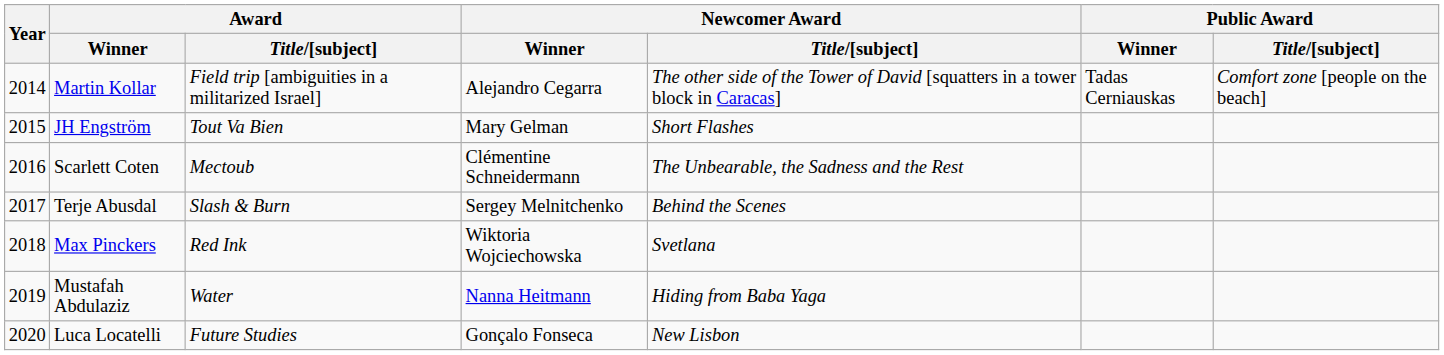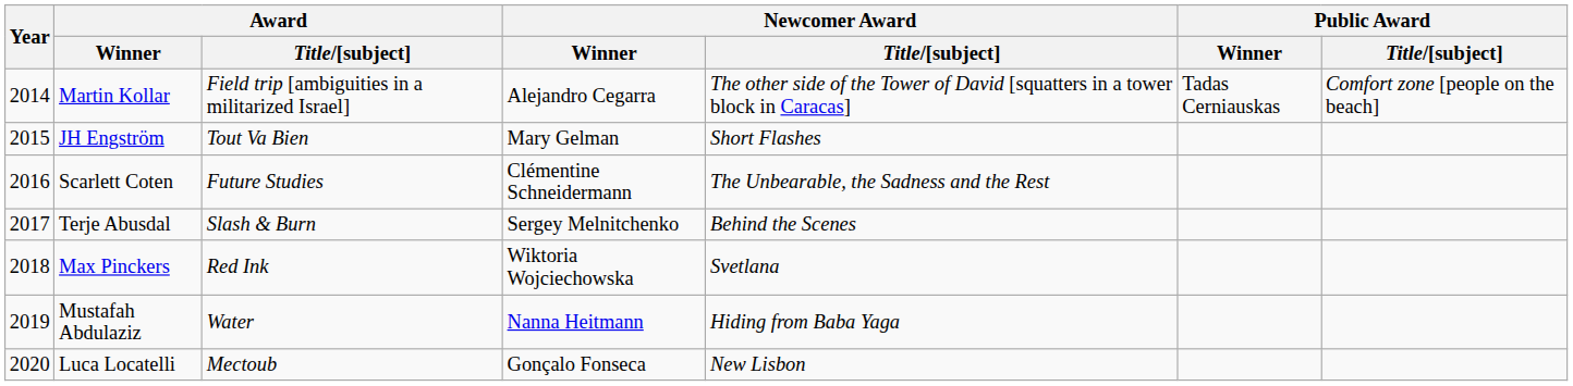 <table class="wikitable">
 <tr>
 <th rowspan="2">Year</th>
 <th colspan="2">Award</th>
 <th colspan="2">Newcomer Award</th>
 <th colspan="2">Public Award</th>
 </tr>
 <tr>
 <th>Winner</th>
 <th><em>Title</em>/[subject]</th>
 <th>Winner</th>
 <th><em>Title</em>/[subject]</th>
 <th>Winner</th>
 <th><em>Title</em>/[subject]</th>
 </tr>
 <tr>
 <td>2014</td>
 <td><a href='#'>Martin Kollar</a></td>
 <td><em>Field trip</em> [ambiguities in a militarized Israel]</td>
 <td>Alejandro Cegarra</td>
 <td><em>The other side of the Tower of David</em> [squatters in a tower block in <a href='#'>Caracas</a>]</td>
 <td>Tadas Cerniauskas</td>
 <td><em>Comfort zone</em> [people on the beach]</td>
 </tr>
 <tr>
 <td>2015</td>
 <td><a href='#'>JH Engström</a></td>
 <td><em>Tout Va Bien</em></td>
 <td>Mary Gelman</td>
 <td><em>Short Flashes</em></td>
 <td></td>
 <td></td>
 </tr>
 <tr>
 <td>2016</td>
 <td>Scarlett Coten</td>
-<td><em>Mectoub</em></td>
+<td><em>Future Studies</em></td>
 <td>Clémentine Schneidermann</td>
 <td><em>The Unbearable, the Sadness and the Rest</em></td>
 <td></td>
 <td></td>
 </tr>
 <tr>
 <td>2017</td>
 <td>Terje Abusdal</td>
 <td><em>Slash & Burn</em></td>
 <td>Sergey Melnitchenko</td>
 <td><em>Behind the Scenes</em></td>
 <td></td>
 <td></td>
 </tr>
 <tr>
 <td>2018</td>
 <td><a href='#'>Max Pinckers</a></td>
 <td><em>Red Ink</em></td>
 <td>Wiktoria Wojciechowska</td>
 <td><em>Svetlana</em></td>
 <td></td>
 <td></td>
 </tr>
 <tr>
 <td>2019</td>
 <td>Mustafah Abdulaziz</td>
 <td><em>Water</em></td>
 <td><a href='#'>Nanna Heitmann</a></td>
 <td><em>Hiding from Baba Yaga</em></td>
 <td></td>
 </tr>
 <tr>
 <td>2020</td>
 <td>Luca Locatelli</td>
-<td><em>Future Studies</em></td>
+<td><em>Mectoub</em></td>
 <td>Gonçalo Fonseca</td>
 <td><em>New Lisbon</em></td>
 <td></td>
 <td></td>
 </tr>
 </table>
